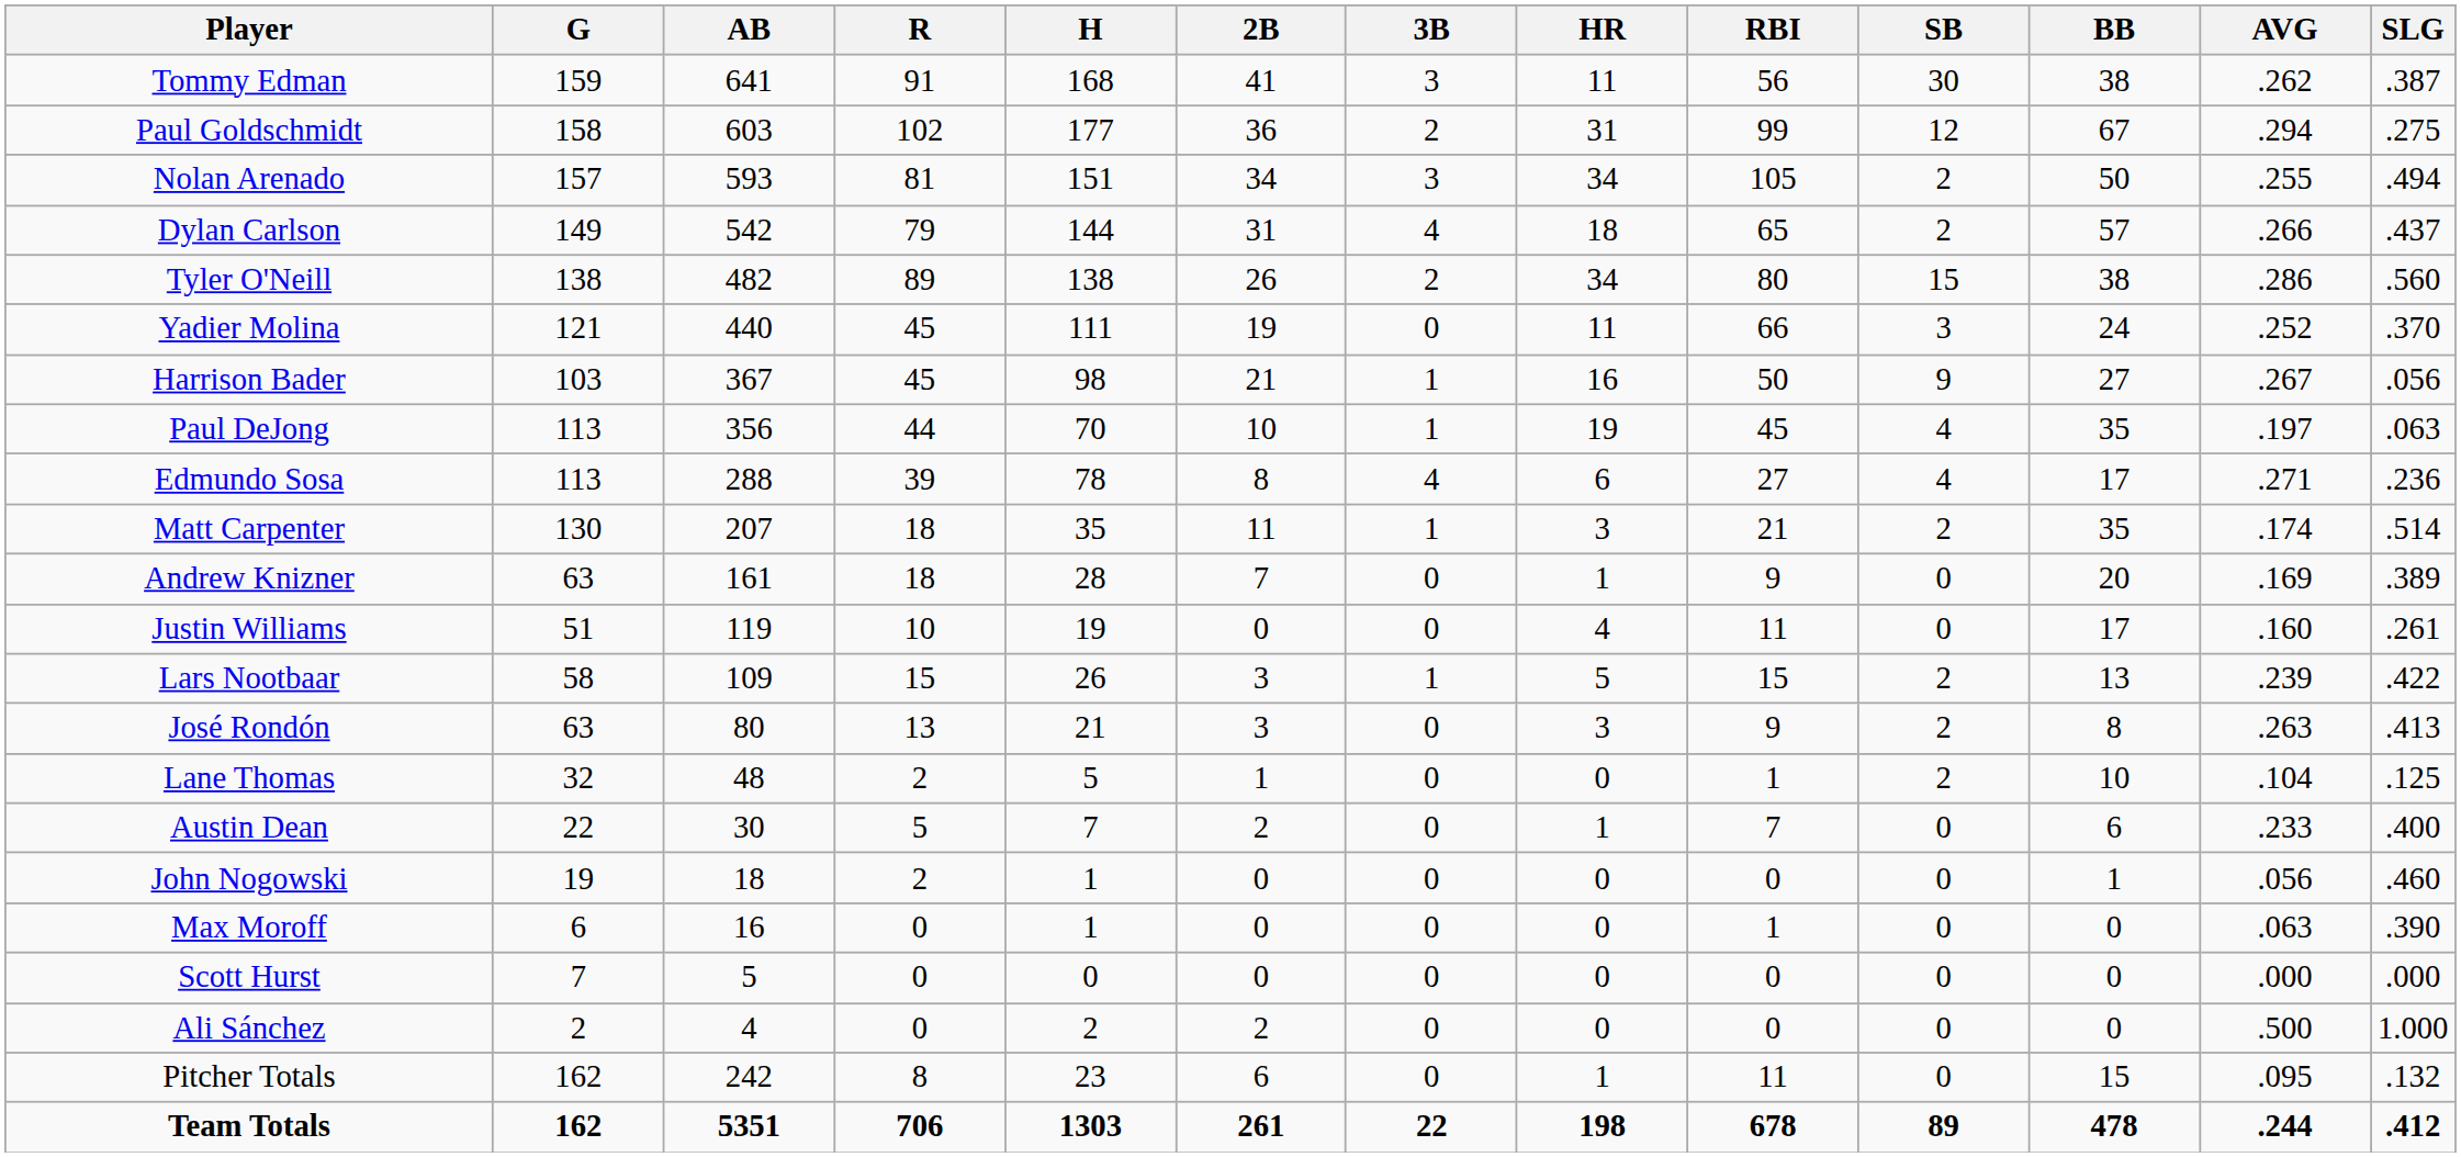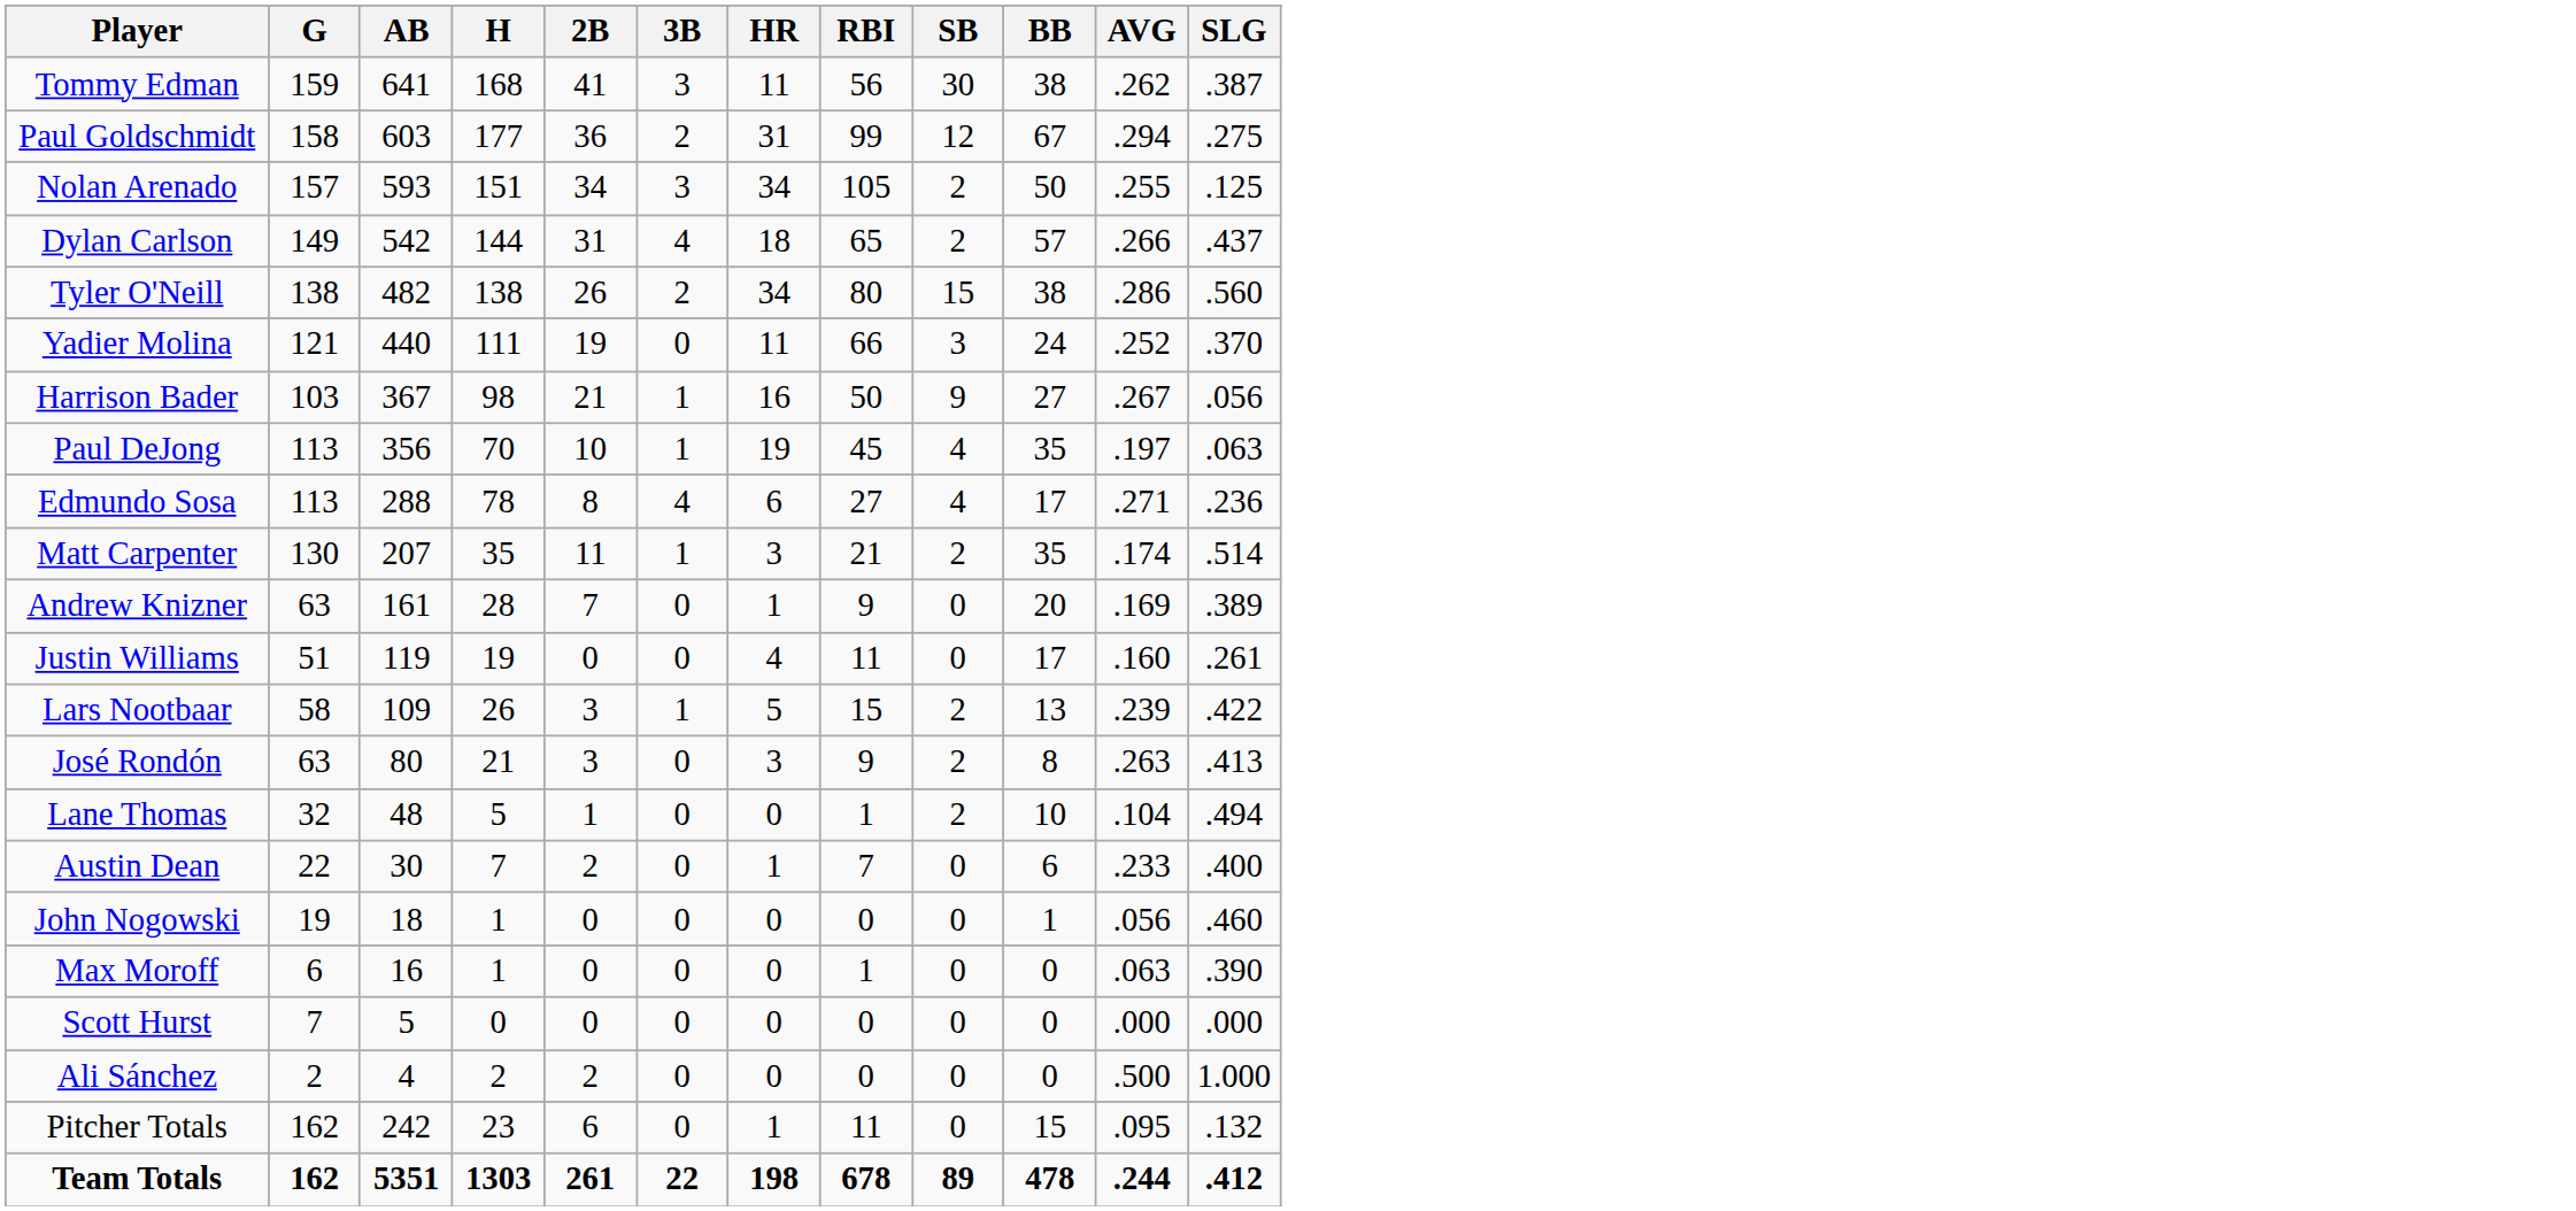 <table class=wikitable style="text-align:center">
 <tr>
 <th bgcolor=#DDDDFF; width="20%">Player</th>
 <th bgcolor=#DDDDFF; width="7%">G</th>
 <th bgcolor=#DDDDFF; width="7%">AB</th>
-<th bgcolor=#DDDDFF; width="7%">R</th>
 <th bgcolor=#DDDDFF; width="7%">H</th>
 <th bgcolor=#DDDDFF; width="7%">2B</th>
 <th bgcolor=#DDDDFF; width="7%">3B</th>
 <th bgcolor=#DDDDFF; width="7%">HR</th>
 <th bgcolor=#DDDDFF; width="7%">RBI</th>
 <th bgcolor=#DDDDFF; width="7%">SB</th>
 <th bgcolor=#DDDDFF; width="7%">BB</th>
 <th bgcolor=#DDDDFF; width="7%">AVG</th>
 <th bgcolor=#DDDDFF; width="7%">SLG</th>
 </tr>
 <tr>
 <td><a href='#'>Tommy Edman</a></td>
 <td>159</td>
 <td>641</td>
-<td>91</td>
 <td>168</td>
 <td>41</td>
 <td>3</td>
 <td>11</td>
 <td>56</td>
 <td>30</td>
 <td>38</td>
 <td>.262</td>
 <td>.387</td>
 </tr>
 <tr>
 <td><a href='#'>Paul Goldschmidt</a></td>
 <td>158</td>
 <td>603</td>
-<td>102</td>
 <td>177</td>
 <td>36</td>
 <td>2</td>
 <td>31</td>
 <td>99</td>
 <td>12</td>
 <td>67</td>
 <td>.294</td>
 <td>.275</td>
 </tr>
 <tr>
 <td><a href='#'>Nolan Arenado</a></td>
 <td>157</td>
 <td>593</td>
-<td>81</td>
 <td>151</td>
 <td>34</td>
 <td>3</td>
 <td>34</td>
 <td>105</td>
 <td>2</td>
 <td>50</td>
 <td>.255</td>
-<td>.494</td>
+<td>.125</td>
 </tr>
 <tr>
 <td><a href='#'>Dylan Carlson</a></td>
 <td>149</td>
 <td>542</td>
-<td>79</td>
 <td>144</td>
 <td>31</td>
 <td>4</td>
 <td>18</td>
 <td>65</td>
 <td>2</td>
 <td>57</td>
 <td>.266</td>
 <td>.437</td>
 </tr>
 <tr>
 <td><a href='#'>Tyler O'Neill</a></td>
 <td>138</td>
 <td>482</td>
-<td>89</td>
 <td>138</td>
 <td>26</td>
 <td>2</td>
 <td>34</td>
 <td>80</td>
 <td>15</td>
 <td>38</td>
 <td>.286</td>
 <td>.560</td>
 </tr>
 <tr>
 <td><a href='#'>Yadier Molina</a></td>
 <td>121</td>
 <td>440</td>
-<td>45</td>
 <td>111</td>
 <td>19</td>
 <td>0</td>
 <td>11</td>
 <td>66</td>
 <td>3</td>
 <td>24</td>
 <td>.252</td>
 <td>.370</td>
 </tr>
 <tr>
 <td><a href='#'>Harrison Bader</a></td>
 <td>103</td>
 <td>367</td>
-<td>45</td>
 <td>98</td>
 <td>21</td>
 <td>1</td>
 <td>16</td>
 <td>50</td>
 <td>9</td>
 <td>27</td>
 <td>.267</td>
 <td>.056</td>
 </tr>
 <tr>
 <td><a href='#'>Paul DeJong</a></td>
 <td>113</td>
 <td>356</td>
-<td>44</td>
 <td>70</td>
 <td>10</td>
 <td>1</td>
 <td>19</td>
 <td>45</td>
 <td>4</td>
 <td>35</td>
 <td>.197</td>
 <td>.063</td>
 </tr>
 <tr>
 <td><a href='#'>Edmundo Sosa</a></td>
 <td>113</td>
 <td>288</td>
-<td>39</td>
 <td>78</td>
 <td>8</td>
 <td>4</td>
 <td>6</td>
 <td>27</td>
 <td>4</td>
 <td>17</td>
 <td>.271</td>
 <td>.236</td>
 </tr>
 <tr>
 <td><a href='#'>Matt Carpenter</a></td>
 <td>130</td>
 <td>207</td>
-<td>18</td>
 <td>35</td>
 <td>11</td>
 <td>1</td>
 <td>3</td>
 <td>21</td>
 <td>2</td>
 <td>35</td>
 <td>.174</td>
 <td>.514</td>
 </tr>
 <tr>
 <td><a href='#'>Andrew Knizner</a></td>
 <td>63</td>
 <td>161</td>
-<td>18</td>
 <td>28</td>
 <td>7</td>
 <td>0</td>
 <td>1</td>
 <td>9</td>
 <td>0</td>
 <td>20</td>
 <td>.169</td>
 <td>.389</td>
 </tr>
 <tr>
 <td><a href='#'>Justin Williams</a></td>
 <td>51</td>
 <td>119</td>
-<td>10</td>
 <td>19</td>
 <td>0</td>
 <td>0</td>
 <td>4</td>
 <td>11</td>
 <td>0</td>
 <td>17</td>
 <td>.160</td>
 <td>.261</td>
 </tr>
 <tr>
 <td><a href='#'>Lars Nootbaar</a></td>
 <td>58</td>
 <td>109</td>
-<td>15</td>
 <td>26</td>
 <td>3</td>
 <td>1</td>
 <td>5</td>
 <td>15</td>
 <td>2</td>
 <td>13</td>
 <td>.239</td>
 <td>.422</td>
 </tr>
 <tr>
 <td><a href='#'>José Rondón</a></td>
 <td>63</td>
 <td>80</td>
-<td>13</td>
 <td>21</td>
 <td>3</td>
 <td>0</td>
 <td>3</td>
 <td>9</td>
 <td>2</td>
 <td>8</td>
 <td>.263</td>
 <td>.413</td>
 </tr>
 <tr>
 <td><a href='#'>Lane Thomas</a></td>
 <td>32</td>
 <td>48</td>
-<td>2</td>
 <td>5</td>
 <td>1</td>
 <td>0</td>
 <td>0</td>
 <td>1</td>
 <td>2</td>
 <td>10</td>
 <td>.104</td>
-<td>.125</td>
+<td>.494</td>
 </tr>
 <tr>
 <td><a href='#'>Austin Dean</a></td>
 <td>22</td>
 <td>30</td>
-<td>5</td>
 <td>7</td>
 <td>2</td>
 <td>0</td>
 <td>1</td>
 <td>7</td>
 <td>0</td>
 <td>6</td>
 <td>.233</td>
 <td>.400</td>
 </tr>
 <tr>
 <td><a href='#'>John Nogowski</a></td>
 <td>19</td>
 <td>18</td>
-<td>2</td>
 <td>1</td>
 <td>0</td>
 <td>0</td>
 <td>0</td>
 <td>0</td>
 <td>0</td>
 <td>1</td>
 <td>.056</td>
 <td>.460</td>
 </tr>
 <tr>
 <td><a href='#'>Max Moroff</a></td>
 <td>6</td>
 <td>16</td>
-<td>0</td>
 <td>1</td>
 <td>0</td>
 <td>0</td>
 <td>0</td>
 <td>1</td>
 <td>0</td>
 <td>0</td>
 <td>.063</td>
 <td>.390</td>
 </tr>
 <tr>
 <td><a href='#'>Scott Hurst</a></td>
 <td>7</td>
 <td>5</td>
 <td>0</td>
 <td>0</td>
 <td>0</td>
 <td>0</td>
 <td>0</td>
 <td>0</td>
 <td>0</td>
-<td>0</td>
 <td>.000</td>
 <td>.000</td>
 </tr>
 <tr>
 <td><a href='#'>Ali Sánchez</a></td>
 <td>2</td>
 <td>4</td>
-<td>0</td>
 <td>2</td>
 <td>2</td>
 <td>0</td>
 <td>0</td>
 <td>0</td>
 <td>0</td>
 <td>0</td>
 <td>.500</td>
 <td>1.000</td>
 </tr>
 <tr>
 <td>Pitcher Totals</td>
 <td>162</td>
 <td>242</td>
-<td>8</td>
 <td>23</td>
 <td>6</td>
 <td>0</td>
 <td>1</td>
 <td>11</td>
 <td>0</td>
 <td>15</td>
 <td>.095</td>
 <td>.132</td>
 </tr>
 <tr>
 <td><strong>Team Totals</strong></td>
 <td><strong>162</strong></td>
 <td><strong>5351</strong></td>
-<td><strong>706</strong></td>
 <td><strong>1303</strong></td>
 <td><strong>261</strong></td>
 <td><strong>22</strong></td>
 <td><strong>198</strong></td>
 <td><strong>678</strong></td>
 <td><strong>89</strong></td>
 <td><strong>478</strong></td>
 <td><strong>.244</strong></td>
 <td><strong>.412</strong></td>
 </tr>
 </table>
